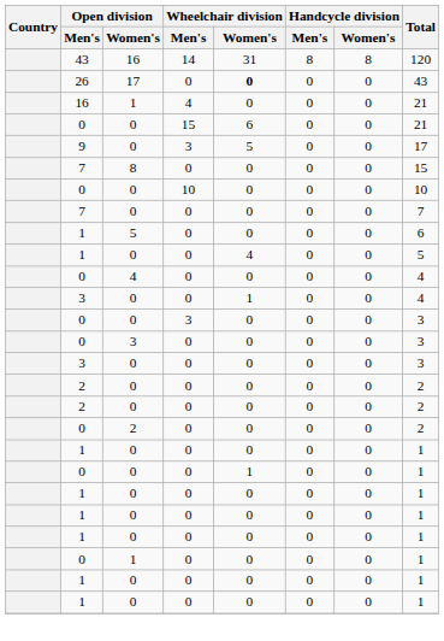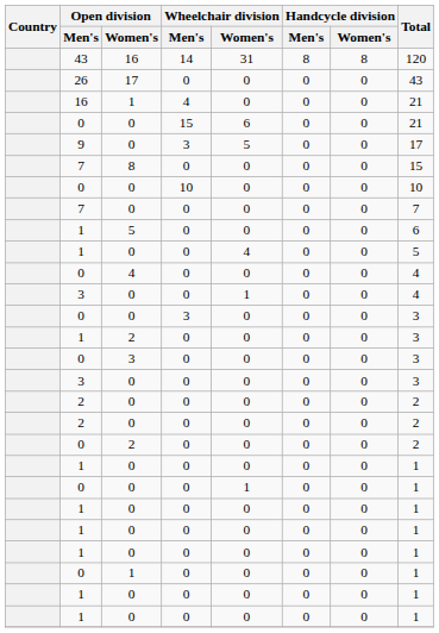 <table class="wikitable sortable plainrowheaders" style="text-align:center">
 <tr>
 <th scope="col" rowspan="2">Country</th>
 <th scope="col" class="unsortable" colspan="2">Open division</th>
 <th scope="col" class="unsortable" colspan="2">Wheelchair division</th>
 <th scope="col" class="unsortable" colspan="2">Handcycle division</th>
 <th scope="col" rowspan="2">Total</th>
 </tr>
 <tr>
 <th scope="col">Men's   </th>
 <th scope="col">Women's </th>
 <th scope="col">Men's   </th>
 <th scope="col">Women's </th>
 <th scope="col">Men's   </th>
 <th scope="col">Women's </th>
 </tr>
 <tr>
 <th scope="row"></th>
 <td>43</td>
 <td>16</td>
 <td>14</td>
 <td>31</td>
 <td>8</td>
 <td>8</td>
 <td>120</td>
 </tr>
 <tr>
 <th scope="row"></th>
 <td>26</td>
 <td>17</td>
 <td>0</td>
-<td><strong>0</strong></td>
+<td>0</td>
 <td>0</td>
 <td>0</td>
 <td>43</td>
 </tr>
 <tr>
 <th scope="row"></th>
 <td>16</td>
 <td>1</td>
 <td>4</td>
 <td>0</td>
 <td>0</td>
 <td>0</td>
 <td>21</td>
 </tr>
 <tr>
 <th scope="row"></th>
 <td>0</td>
 <td>0</td>
 <td>15</td>
 <td>6</td>
 <td>0</td>
 <td>0</td>
 <td>21</td>
 </tr>
 <tr>
 <th scope="row"></th>
 <td>9</td>
 <td>0</td>
 <td>3</td>
 <td>5</td>
 <td>0</td>
 <td>0</td>
 <td>17</td>
 </tr>
 <tr>
 <th scope="row"></th>
 <td>7</td>
 <td>8</td>
 <td>0</td>
 <td>0</td>
 <td>0</td>
 <td>0</td>
 <td>15</td>
 </tr>
 <tr>
 <th scope="row"></th>
 <td>0</td>
 <td>0</td>
 <td>10</td>
 <td>0</td>
 <td>0</td>
 <td>0</td>
 <td>10</td>
 </tr>
 <tr>
 <th scope="row"></th>
 <td>7</td>
 <td>0</td>
 <td>0</td>
 <td>0</td>
 <td>0</td>
 <td>0</td>
 <td>7</td>
 </tr>
 <tr>
 <th scope="row"></th>
 <td>1</td>
 <td>5</td>
 <td>0</td>
 <td>0</td>
 <td>0</td>
 <td>0</td>
 <td>6</td>
 </tr>
 <tr>
 <th scope="row"></th>
 <td>1</td>
 <td>0</td>
 <td>0</td>
 <td>4</td>
 <td>0</td>
 <td>0</td>
 <td>5</td>
 </tr>
 <tr>
 <th scope="row"></th>
 <td>0</td>
 <td>4</td>
 <td>0</td>
 <td>0</td>
 <td>0</td>
 <td>0</td>
 <td>4</td>
 </tr>
 <tr>
 <th scope="row"></th>
 <td>3</td>
 <td>0</td>
 <td>0</td>
 <td>1</td>
 <td>0</td>
 <td>0</td>
 <td>4</td>
 </tr>
 <tr>
 <th scope="row"></th>
 <td>0</td>
 <td>0</td>
 <td>3</td>
+<td>0</td>
+<td>0</td>
+<td>0</td>
+<td>3</td>
+</tr>
+<tr>
+<th scope="row"></th>
+<td>1</td>
+<td>2</td>
+<td>0</td>
 <td>0</td>
 <td>0</td>
 <td>0</td>
 <td>3</td>
 </tr>
 <tr>
 <th scope="row"></th>
 <td>0</td>
 <td>3</td>
 <td>0</td>
 <td>0</td>
 <td>0</td>
 <td>0</td>
 <td>3</td>
 </tr>
 <tr>
 <th scope="row"></th>
 <td>3</td>
 <td>0</td>
 <td>0</td>
 <td>0</td>
 <td>0</td>
 <td>0</td>
 <td>3</td>
 </tr>
 <tr>
 <th scope="row"></th>
 <td>2</td>
 <td>0</td>
 <td>0</td>
 <td>0</td>
 <td>0</td>
 <td>0</td>
 <td>2</td>
 </tr>
 <tr>
 <th scope="row"></th>
 <td>2</td>
 <td>0</td>
 <td>0</td>
 <td>0</td>
 <td>0</td>
 <td>0</td>
 <td>2</td>
 </tr>
 <tr>
 <th scope="row"></th>
 <td>0</td>
 <td>2</td>
 <td>0</td>
 <td>0</td>
 <td>0</td>
 <td>0</td>
 <td>2</td>
 </tr>
 <tr>
 <th scope="row"></th>
 <td>1</td>
 <td>0</td>
 <td>0</td>
 <td>0</td>
 <td>0</td>
 <td>0</td>
 <td>1</td>
 </tr>
 <tr>
 <th scope="row"></th>
 <td>0</td>
 <td>0</td>
 <td>0</td>
 <td>1</td>
 <td>0</td>
 <td>0</td>
 <td>1</td>
 </tr>
 <tr>
 <th scope="row"></th>
 <td>1</td>
 <td>0</td>
 <td>0</td>
 <td>0</td>
 <td>0</td>
 <td>0</td>
 <td>1</td>
 </tr>
 <tr>
 <th scope="row"></th>
 <td>1</td>
 <td>0</td>
 <td>0</td>
 <td>0</td>
 <td>0</td>
 <td>0</td>
 <td>1</td>
 </tr>
 <tr>
 <th scope="row"></th>
 <td>1</td>
 <td>0</td>
 <td>0</td>
 <td>0</td>
 <td>0</td>
 <td>0</td>
 <td>1</td>
 </tr>
 <tr>
 <th scope="row"></th>
 <td>0</td>
 <td>1</td>
 <td>0</td>
 <td>0</td>
 <td>0</td>
 <td>0</td>
 <td>1</td>
 </tr>
 <tr>
 <th scope="row"></th>
 <td>1</td>
 <td>0</td>
 <td>0</td>
 <td>0</td>
 <td>0</td>
 <td>0</td>
 <td>1</td>
 </tr>
 <tr>
 <th scope="row"> </th>
 <td>1</td>
 <td>0</td>
 <td>0</td>
 <td>0</td>
 <td>0</td>
 <td>0</td>
 <td>1</td>
 </tr>
 <tr>
 </tr>
 </table>
